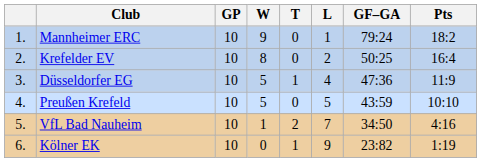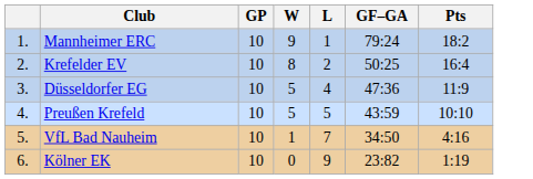 <table class="wikitable">
 <tr>
 <th width="30"></th>
 <th width="200">Club</th>
 <th width="30">GP</th>
 <th width="30">W</th>
-<th width="30">T</th>
 <th width="30">L</th>
 <th width="70">GF–GA</th>
 <th width="70">Pts</th>
 </tr>
 <tr bgcolor="#BCD2EE" align="center">
 <td>1.</td>
 <td align="left"><a href='#'>Mannheimer ERC</a></td>
 <td>10</td>
 <td>9</td>
-<td>0</td>
 <td>1</td>
 <td>79:24</td>
 <td>18:2</td>
 </tr>
 <tr bgcolor=#BCD2EE align="center">
 <td>2.</td>
 <td align="left"><a href='#'>Krefelder EV</a></td>
 <td>10</td>
 <td>8</td>
-<td>0</td>
 <td>2</td>
 <td>50:25</td>
 <td>16:4</td>
 </tr>
 <tr bgcolor=#BCD2EE align="center">
 <td>3.</td>
 <td align="left"><a href='#'>Düsseldorfer EG</a></td>
 <td>10</td>
 <td>5</td>
-<td>1</td>
 <td>4</td>
 <td>47:36</td>
 <td>11:9</td>
 </tr>
 <tr bgcolor=#CAE1FF align="center">
 <td>4.</td>
 <td align="left"><a href='#'>Preußen Krefeld</a></td>
 <td>10</td>
 <td>5</td>
-<td>0</td>
 <td>5</td>
 <td>43:59</td>
 <td>10:10</td>
 </tr>
 <tr bgcolor=#EECFA1 align="center">
 <td>5.</td>
 <td align="left"><a href='#'>VfL Bad Nauheim</a></td>
 <td>10</td>
 <td>1</td>
-<td>2</td>
 <td>7</td>
 <td>34:50</td>
 <td>4:16</td>
 </tr>
 <tr bgcolor=#EECFA1 align="center">
 <td>6.</td>
 <td align="left"><a href='#'>Kölner EK</a></td>
 <td>10</td>
 <td>0</td>
-<td>1</td>
 <td>9</td>
 <td>23:82</td>
 <td>1:19</td>
 </tr>
 </table>
